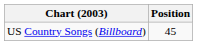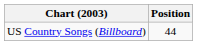 <table class="wikitable sortable">
 <tr>
 <th scope="col">Chart (2003)</th>
 <th scope="col">Position</th>
 </tr>
 <tr>
 <td>US <a href='#'>Country Songs</a> (<em><a href='#'>Billboard</a></em>)</td>
-<td align="center">45</td>
+<td align="center">44</td>
 </tr>
 </table>
